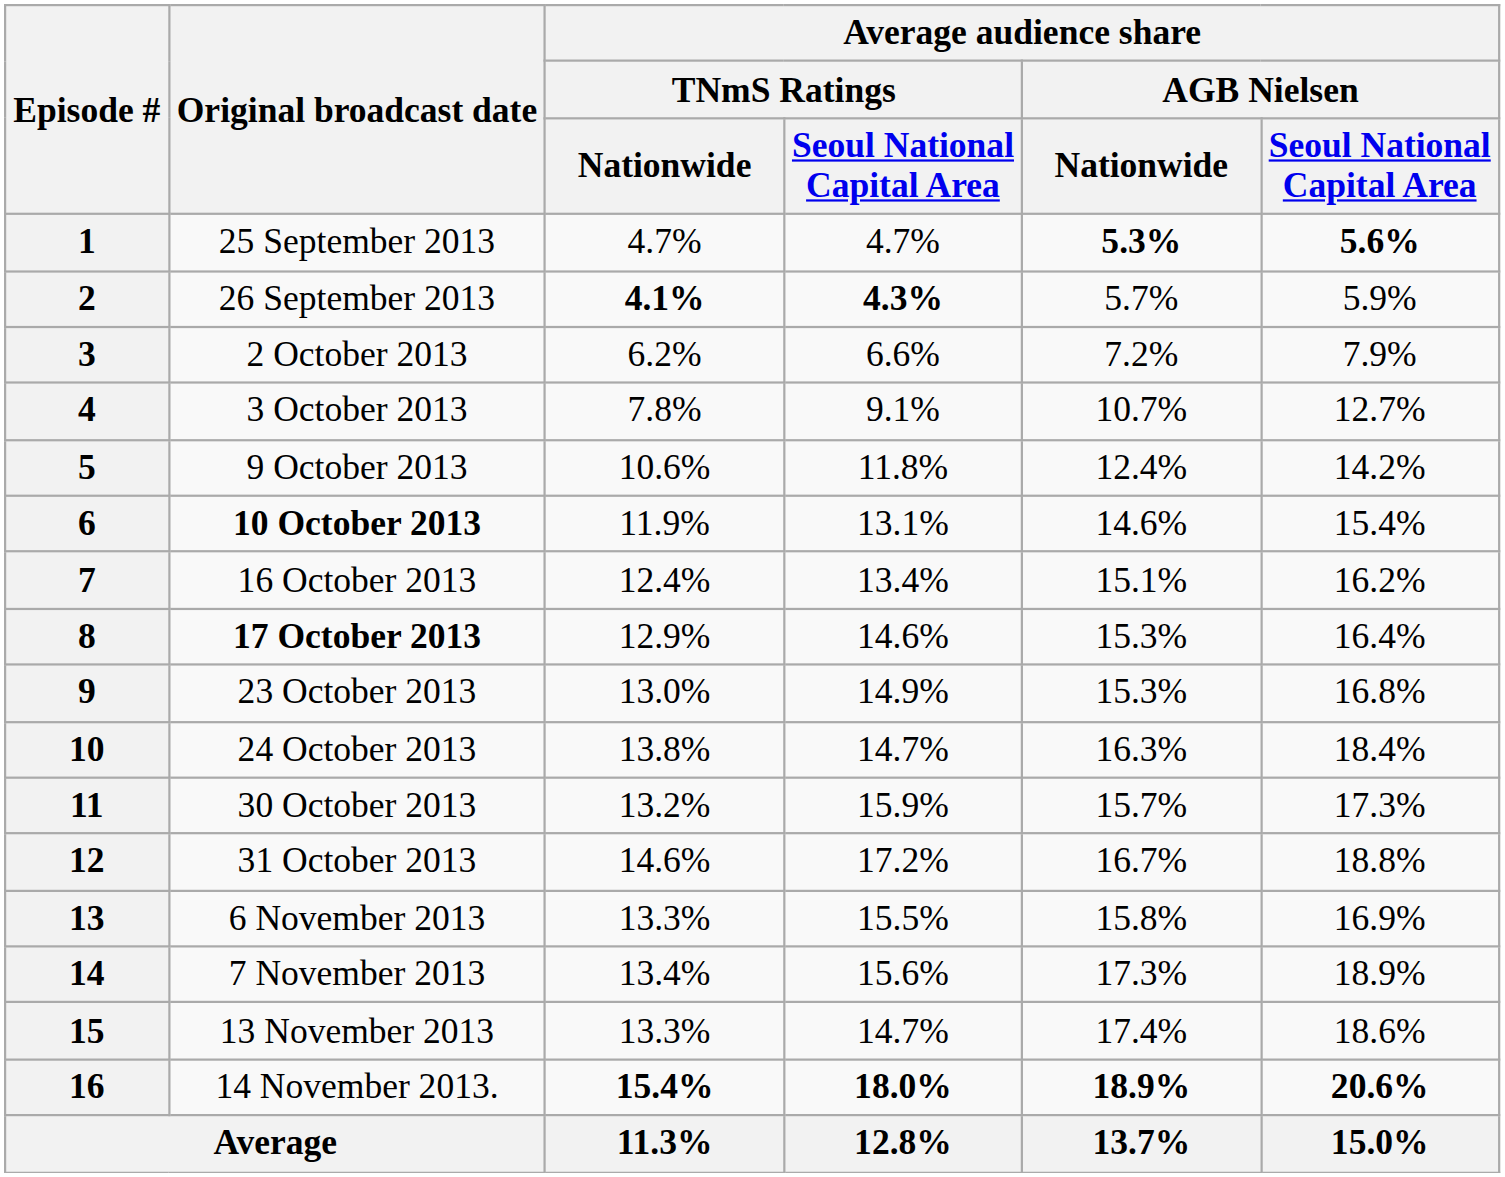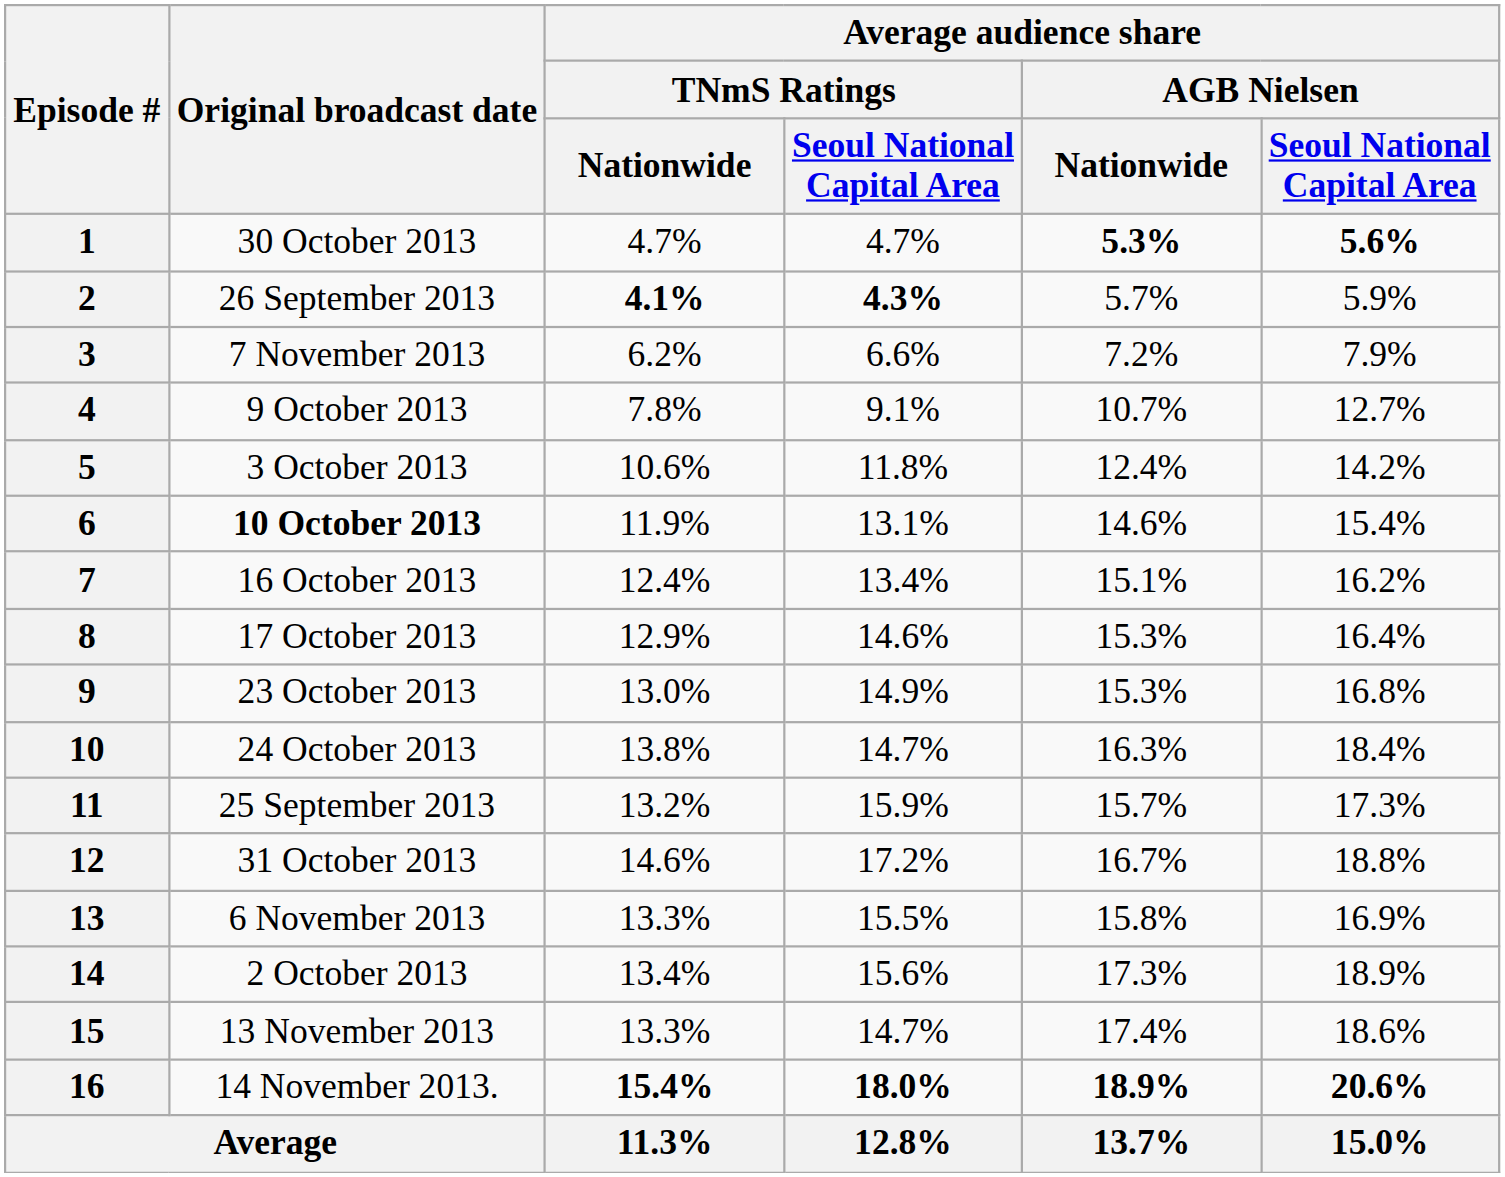 <table class=wikitable style="text-align:center">
 <tr>
 <th rowspan="3">Episode #</th>
 <th rowspan="3">Original broadcast date</th>
 <th colspan="4">Average audience share</th>
 </tr>
 <tr>
 <th colspan="2">TNmS Ratings</th>
 <th colspan="2">AGB Nielsen</th>
 </tr>
 <tr>
 <th width=100>Nationwide</th>
 <th width=100><a href='#'>Seoul National Capital Area</a></th>
 <th width=100>Nationwide</th>
 <th width=100><a href='#'>Seoul National Capital Area</a></th>
 </tr>
 <tr>
 <th>1</th>
-<td>25 September 2013</td>
+<td>30 October 2013</td>
 <td>4.7% </td>
 <td>4.7% </td>
 <td><span><strong>5.3%</strong></span> </td>
 <td><span><strong>5.6%</strong></span> </td>
 </tr>
 <tr>
 <th>2</th>
 <td>26 September 2013</td>
 <td><span><strong>4.1%</strong></span> </td>
 <td><span><strong>4.3%</strong></span> </td>
 <td>5.7% </td>
 <td>5.9% </td>
 </tr>
 <tr>
 <th>3</th>
-<td>2 October 2013</td>
+<td>7 November 2013</td>
 <td>6.2% </td>
 <td>6.6% </td>
 <td>7.2% </td>
 <td>7.9% </td>
 </tr>
 <tr>
 <th>4</th>
-<td>3 October 2013</td>
+<td>9 October 2013</td>
 <td>7.8% </td>
 <td>9.1% </td>
 <td>10.7% </td>
 <td>12.7% </td>
 </tr>
 <tr>
 <th>5</th>
-<td>9 October 2013</td>
+<td>3 October 2013</td>
 <td>10.6% </td>
 <td>11.8% </td>
 <td>12.4% </td>
 <td>14.2% </td>
 </tr>
 <tr>
 <th>6</th>
 <td><strong>10 October 2013</strong></td>
 <td>11.9% </td>
 <td>13.1% </td>
 <td>14.6% </td>
 <td>15.4% </td>
 </tr>
 <tr>
 <th>7</th>
 <td>16 October 2013</td>
 <td>12.4% </td>
 <td>13.4% </td>
 <td>15.1% </td>
 <td>16.2% </td>
 </tr>
 <tr>
 <th>8</th>
-<td><strong>17 October 2013</strong></td>
+<td>17 October 2013</td>
 <td>12.9% </td>
 <td>14.6% </td>
 <td>15.3% </td>
 <td>16.4% </td>
 </tr>
 <tr>
 <th>9</th>
 <td>23 October 2013</td>
 <td>13.0% </td>
 <td>14.9% </td>
 <td>15.3% </td>
 <td>16.8% </td>
 </tr>
 <tr>
 <th>10</th>
 <td>24 October 2013</td>
 <td>13.8% </td>
 <td>14.7% </td>
 <td>16.3% </td>
 <td>18.4% </td>
 </tr>
 <tr>
 <th>11</th>
-<td>30 October 2013</td>
+<td>25 September 2013</td>
 <td>13.2% </td>
 <td>15.9% </td>
 <td>15.7% </td>
 <td>17.3% </td>
 </tr>
 <tr>
 <th>12</th>
 <td>31 October 2013</td>
 <td>14.6% </td>
 <td>17.2% </td>
 <td>16.7% </td>
 <td>18.8% </td>
 </tr>
 <tr>
 <th>13</th>
 <td>6 November 2013</td>
 <td>13.3% </td>
 <td>15.5% </td>
 <td>15.8% </td>
 <td>16.9% </td>
 </tr>
 <tr>
 <th>14</th>
-<td>7 November 2013</td>
+<td>2 October 2013</td>
 <td>13.4% </td>
 <td>15.6% </td>
 <td>17.3% </td>
 <td>18.9% </td>
 </tr>
 <tr>
 <th>15</th>
 <td>13 November 2013</td>
 <td>13.3% </td>
 <td>14.7% </td>
 <td>17.4% </td>
 <td>18.6% </td>
 </tr>
 <tr>
 <th>16</th>
 <td>14 November 2013.</td>
 <td><span><strong>15.4%</strong></span> </td>
 <td><span><strong>18.0%</strong></span> </td>
 <td><span><strong>18.9%</strong></span> </td>
 <td><span><strong>20.6%</strong></span> </td>
 </tr>
 <tr>
 <th colspan=2>Average</th>
 <th>11.3%</th>
 <th>12.8%</th>
 <th>13.7%</th>
 <th>15.0%</th>
 </tr>
 </table>
